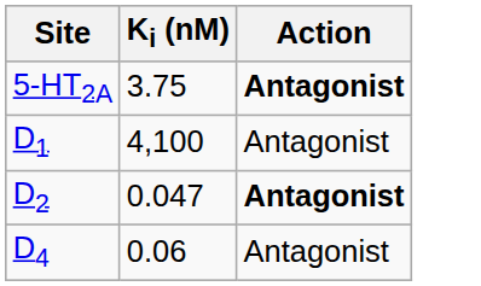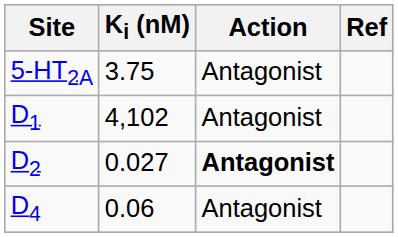 <table class="wikitable">
 <tr>
 <th>Site</th>
 <th>K<sub>i</sub> (nM)</th>
 <th>Action</th>
+<th>Ref</th>
 </tr>
 <tr>
 <td><a href='#'>5-HT<sub>2A</sub></a></td>
 <td>3.75</td>
-<td><strong>Antagonist</strong></td>
+<td>Antagonist</td>
+<td></td>
 </tr>
 <tr>
 <td><a href='#'>D<sub>1</sub></a></td>
-<td>4,100</td>
+<td>4,102</td>
 <td>Antagonist</td>
+<td></td>
 </tr>
 <tr>
 <td><a href='#'>D<sub>2</sub></a></td>
-<td>0.047</td>
+<td>0.027</td>
 <td><strong>Antagonist</strong></td>
+<td></td>
 </tr>
 <tr>
 <td><a href='#'>D<sub>4</sub></a></td>
 <td>0.06</td>
 <td>Antagonist</td>
+<td></td>
 </tr>
 </table>
